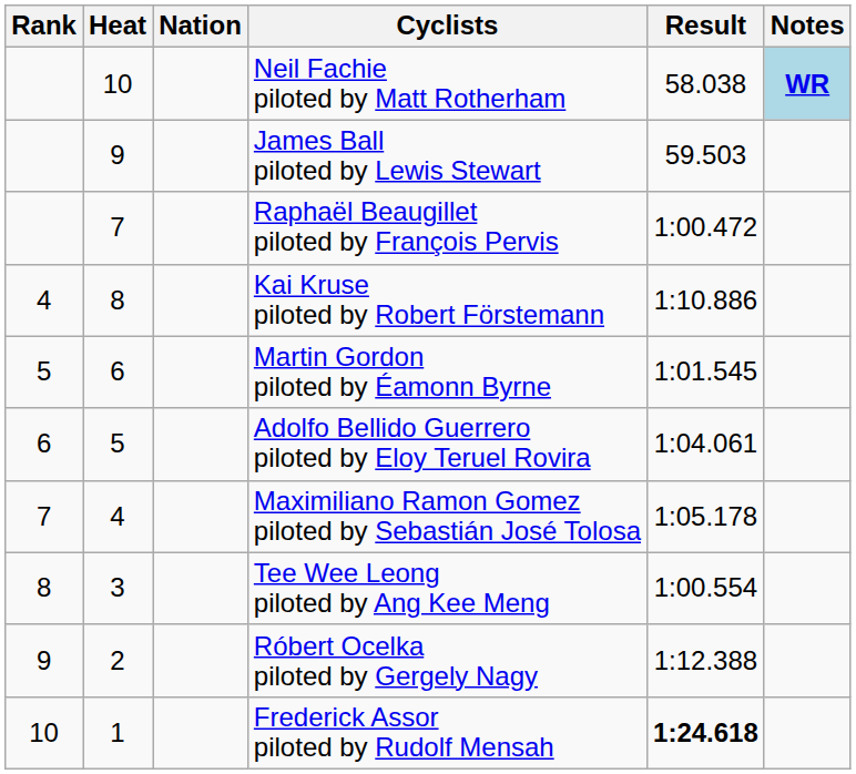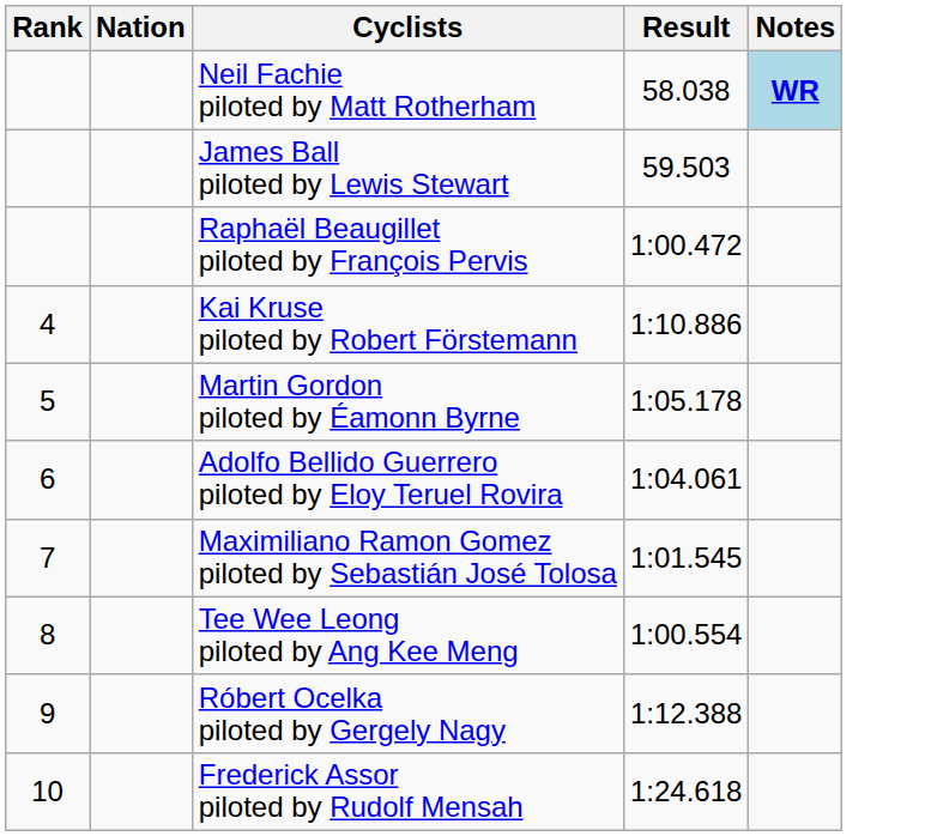 <table class="wikitable sortable" style="text-align:center;">
 <tr>
 <th>Rank</th>
-<th>Heat</th>
 <th>Nation</th>
 <th class="unsortable">Cyclists</th>
 <th>Result</th>
 <th class="unsortable">Notes</th>
 </tr>
 <tr>
 <td></td>
-<td>10</td>
 <td align=left></td>
 <td align=left><a href='#'>Neil Fachie</a><br>piloted by <a href='#'>Matt Rotherham</a></td>
 <td>58.038</td>
 <td style="background: lightblue;"><strong><a href='#'>WR</a></strong></td>
 </tr>
 <tr>
 <td></td>
-<td>9</td>
 <td align=left></td>
 <td align=left><a href='#'>James Ball</a><br>piloted by <a href='#'>Lewis Stewart</a></td>
 <td>59.503</td>
 <td></td>
 </tr>
 <tr>
 <td></td>
-<td>7</td>
 <td align=left></td>
 <td align=left><a href='#'>Raphaël Beaugillet</a><br>piloted by <a href='#'>François Pervis</a></td>
 <td>1:00.472</td>
 <td></td>
 </tr>
 <tr>
 <td>4</td>
-<td>8</td>
 <td align=left></td>
 <td align=left><a href='#'>Kai Kruse</a><br>piloted by <a href='#'>Robert Förstemann</a></td>
 <td>1:10.886</td>
 <td></td>
 </tr>
 <tr>
 <td>5</td>
-<td>6</td>
 <td align=left></td>
 <td align=left><a href='#'>Martin Gordon</a><br>piloted by <a href='#'>Éamonn Byrne</a></td>
-<td>1:01.545</td>
+<td>1:05.178</td>
 <td></td>
 </tr>
 <tr>
 <td>6</td>
-<td>5</td>
 <td align=left></td>
 <td align=left><a href='#'>Adolfo Bellido Guerrero</a><br>piloted by <a href='#'>Eloy Teruel Rovira</a></td>
 <td>1:04.061</td>
 <td></td>
 </tr>
 <tr>
 <td>7</td>
-<td>4</td>
 <td align=left></td>
 <td align=left><a href='#'>Maximiliano Ramon Gomez</a><br>piloted by <a href='#'>Sebastián José Tolosa</a></td>
-<td>1:05.178</td>
+<td>1:01.545</td>
 <td></td>
 </tr>
 <tr>
 <td>8</td>
-<td>3</td>
 <td align=left></td>
 <td align=left><a href='#'>Tee Wee Leong</a><br>piloted by <a href='#'>Ang Kee Meng</a></td>
 <td>1:00.554</td>
 <td></td>
 </tr>
 <tr>
 <td>9</td>
-<td>2</td>
 <td align=left></td>
 <td align=left><a href='#'>Róbert Ocelka</a><br>piloted by <a href='#'>Gergely Nagy</a></td>
 <td>1:12.388</td>
 <td></td>
 </tr>
 <tr>
 <td>10</td>
-<td>1</td>
 <td align=left></td>
 <td align=left><a href='#'>Frederick Assor</a><br>piloted by <a href='#'>Rudolf Mensah</a></td>
-<td><strong>1:24.618</strong></td>
+<td>1:24.618</td>
 <td></td>
 </tr>
 </table>
